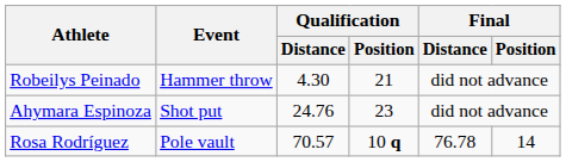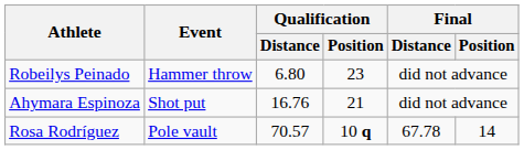 <table class=wikitable style="font-size:90%">
 <tr>
 <th rowspan="2">Athlete</th>
 <th rowspan="2">Event</th>
 <th colspan="2">Qualification</th>
 <th colspan="2">Final</th>
 </tr>
 <tr style="font-size:95%">
 <th>Distance</th>
 <th>Position</th>
 <th>Distance</th>
 <th>Position</th>
 </tr>
 <tr style=text-align:center>
 <td style=text-align:left><a href='#'>Robeilys Peinado</a></td>
 <td style=text-align:left><a href='#'>Hammer throw</a></td>
-<td>4.30</td>
-<td>21</td>
+<td>6.80</td>
+<td>23</td>
 <td colspan=6>did not advance</td>
 </tr>
 <tr style=text-align:center>
 <td style=text-align:left><a href='#'>Ahymara Espinoza</a></td>
 <td style=text-align:left><a href='#'>Shot put</a></td>
-<td>24.76</td>
-<td>23</td>
+<td>16.76</td>
+<td>21</td>
 <td colspan=6>did not advance</td>
 </tr>
 <tr style=text-align:center>
 <td style=text-align:left><a href='#'>Rosa Rodríguez</a></td>
 <td style=text-align:left><a href='#'>Pole vault</a></td>
 <td>70.57</td>
 <td>10 <strong>q</strong></td>
-<td>76.78</td>
+<td>67.78</td>
 <td>14</td>
 </tr>
 </table>
